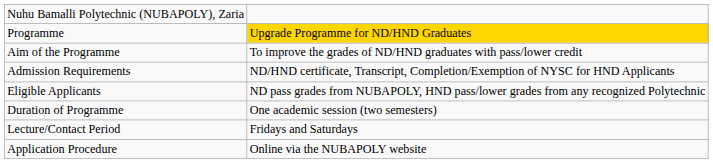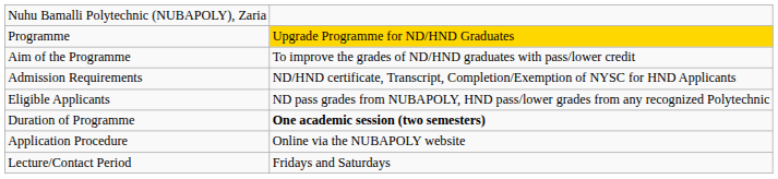 <table class="wikitable">
 <tr>
 <td>Nuhu Bamalli Polytechnic (NUBAPOLY), Zaria</td>
 </tr>
 <tr>
 <td>Programme</td>
 <td style="background: gold;">Upgrade Programme for ND/HND Graduates</td>
 </tr>
 <tr>
 <td>Aim of the Programme</td>
 <td>To improve the grades of ND/HND graduates with pass/lower credit</td>
 </tr>
 <tr>
 <td>Admission Requirements</td>
 <td>ND/HND certificate, Transcript, Completion/Exemption of <abbr>NYSC</abbr> for HND Applicants</td>
 </tr>
 <tr>
 <td>Eligible Applicants</td>
 <td>ND pass grades from NUBAPOLY, HND pass/lower grades from any recognized Polytechnic</td>
 </tr>
 <tr>
 <td>Duration of Programme</td>
-<td>One academic session (two semesters)</td>
+<td><strong>One academic session (two semesters)</strong></td>
+</tr>
+<tr>
+<td>Application Procedure</td>
+<td>Online via the NUBAPOLY website</td>
 </tr>
 <tr>
 <td>Lecture/Contact Period</td>
 <td>Fridays and Saturdays</td>
 </tr>
-<tr>
-<td>Application Procedure</td>
-<td>Online via the NUBAPOLY website</td>
-</tr>
 </table>
